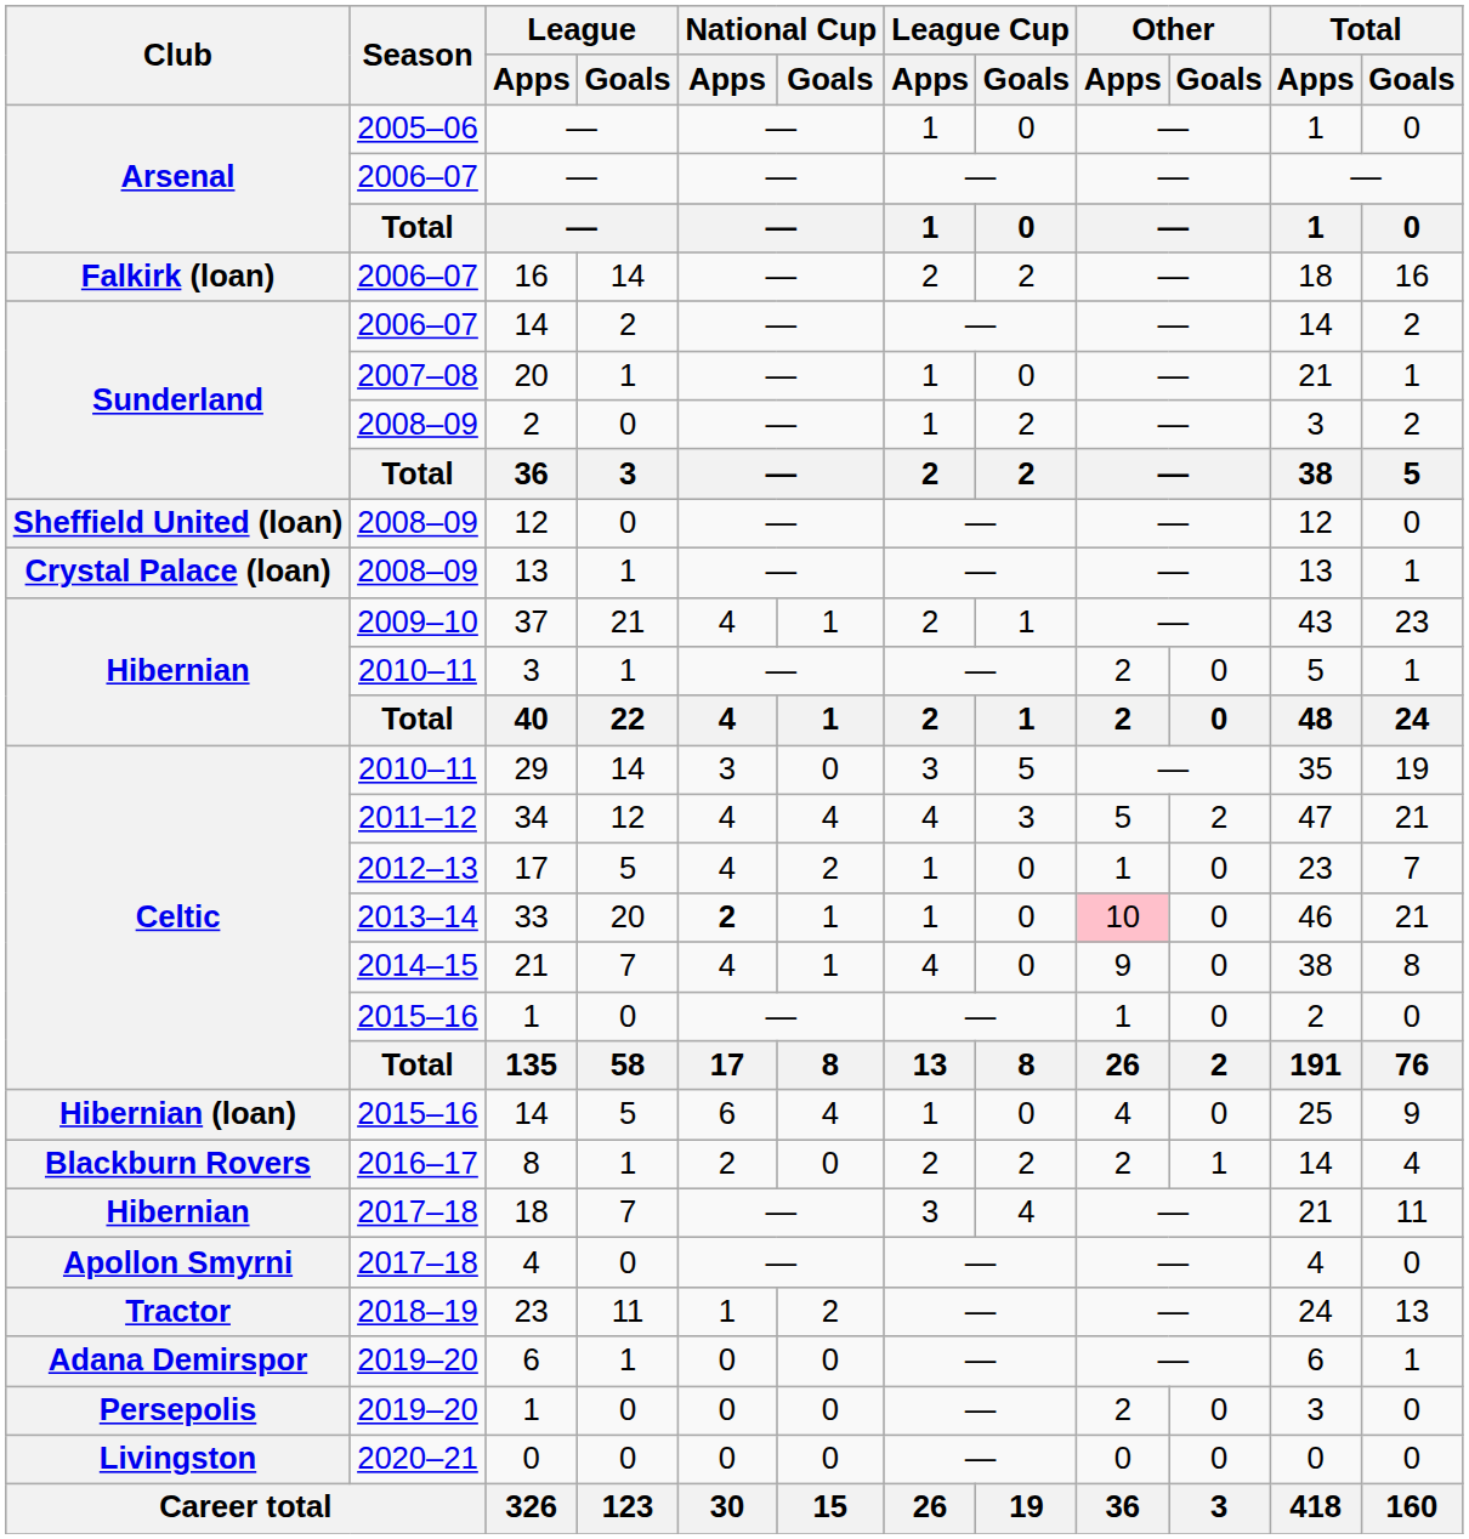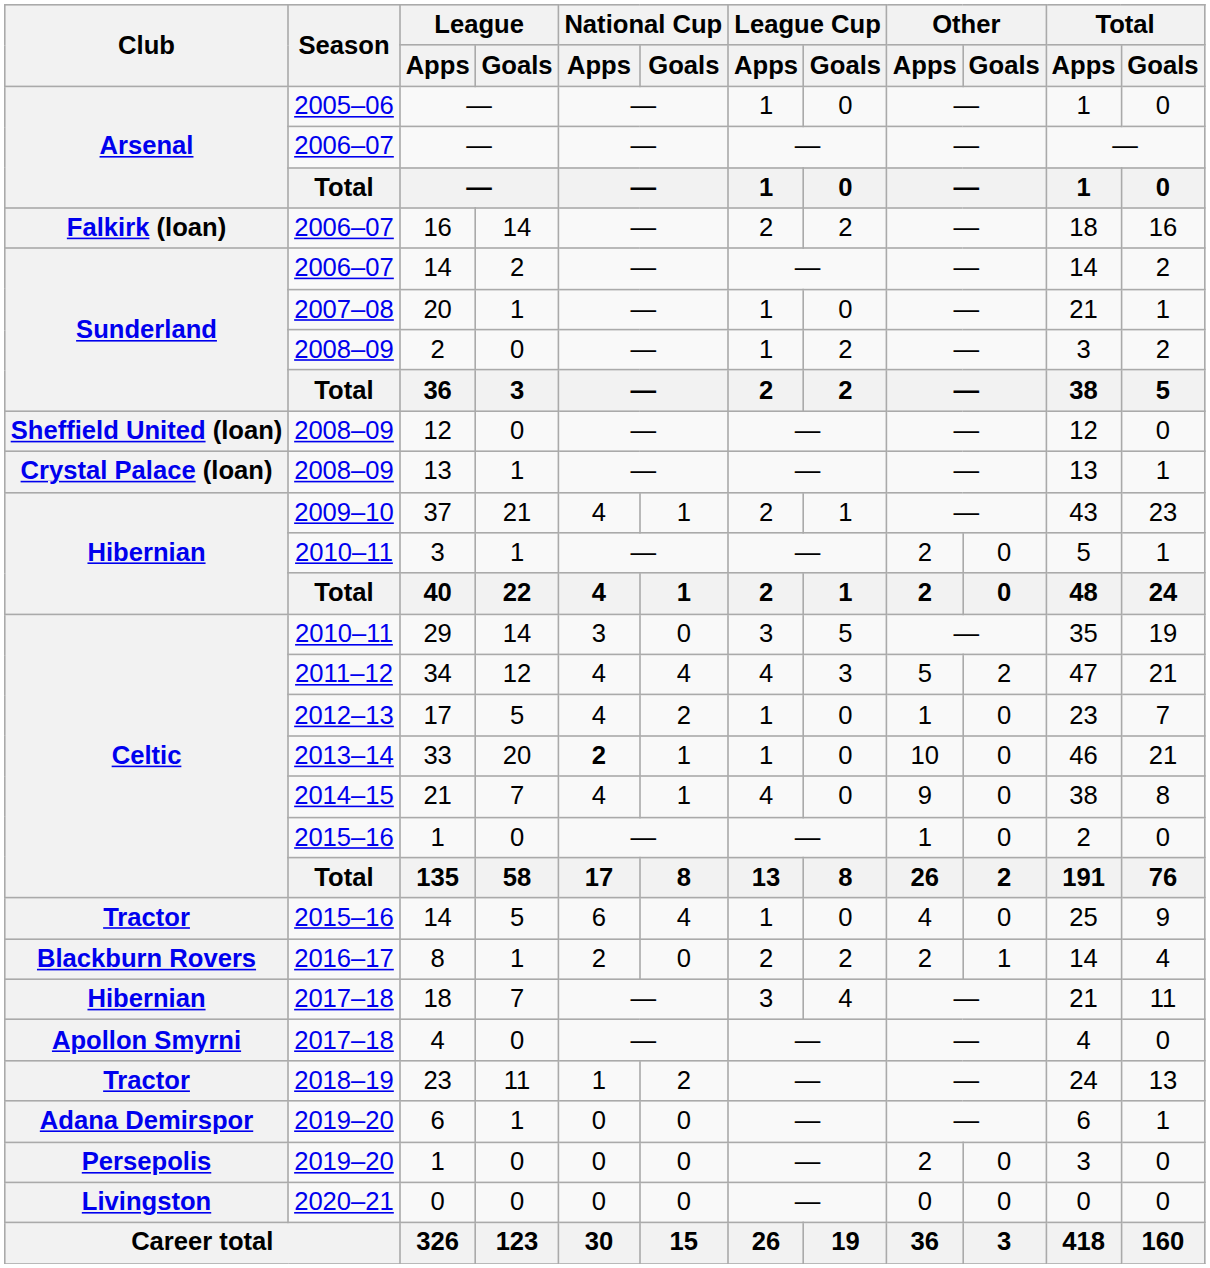 <table class="wikitable" style="text-align: center;">
 <tr>
 <th rowspan="2">Club</th>
 <th rowspan="2">Season</th>
 <th colspan="2">League</th>
 <th colspan="2">National Cup</th>
 <th colspan="2">League Cup</th>
 <th colspan="2">Other</th>
 <th colspan="2">Total</th>
 </tr>
 <tr>
 <th>Apps</th>
 <th>Goals</th>
 <th>Apps</th>
 <th>Goals</th>
 <th>Apps</th>
 <th>Goals</th>
 <th>Apps</th>
 <th>Goals</th>
 <th>Apps</th>
 <th>Goals</th>
 </tr>
 <tr>
 <th rowspan="3"><a href='#'>Arsenal</a></th>
 <td><a href='#'>2005–06</a></td>
 <td colspan="2">—</td>
 <td colspan="2">—</td>
 <td>1</td>
 <td>0</td>
 <td colspan="2">—</td>
 <td>1</td>
 <td>0</td>
 </tr>
 <tr>
 <td><a href='#'>2006–07</a></td>
 <td colspan="2">—</td>
 <td colspan="2">—</td>
 <td colspan="2">—</td>
 <td colspan="2">—</td>
 <td colspan="2">—</td>
 </tr>
 <tr>
 <th>Total</th>
 <th colspan="2">—</th>
 <th colspan="2">—</th>
 <th>1</th>
 <th>0</th>
 <th colspan="2">—</th>
 <th>1</th>
 <th>0</th>
 </tr>
 <tr>
 <th><a href='#'>Falkirk</a> (loan)</th>
 <td><a href='#'>2006–07</a></td>
 <td>16</td>
 <td>14</td>
 <td colspan="2">—</td>
 <td>2</td>
 <td>2</td>
 <td colspan="2">—</td>
 <td>18</td>
 <td>16</td>
 </tr>
 <tr>
 <th rowspan="4"><a href='#'>Sunderland</a></th>
 <td><a href='#'>2006–07</a></td>
 <td>14</td>
 <td>2</td>
 <td colspan="2">—</td>
 <td colspan="2">—</td>
 <td colspan="2">—</td>
 <td>14</td>
 <td>2</td>
 </tr>
 <tr>
 <td><a href='#'>2007–08</a></td>
 <td>20</td>
 <td>1</td>
 <td colspan="2">—</td>
 <td>1</td>
 <td>0</td>
 <td colspan="2">—</td>
 <td>21</td>
 <td>1</td>
 </tr>
 <tr>
 <td><a href='#'>2008–09</a></td>
 <td>2</td>
 <td>0</td>
 <td colspan="2">—</td>
 <td>1</td>
 <td>2</td>
 <td colspan="2">—</td>
 <td>3</td>
 <td>2</td>
 </tr>
 <tr>
 <th>Total</th>
 <th>36</th>
 <th>3</th>
 <th colspan="2">—</th>
 <th>2</th>
 <th>2</th>
 <th colspan="2">—</th>
 <th>38</th>
 <th>5</th>
 </tr>
 <tr>
 <th><a href='#'>Sheffield United</a> (loan)</th>
 <td><a href='#'>2008–09</a></td>
 <td>12</td>
 <td>0</td>
 <td colspan="2">—</td>
 <td colspan="2">—</td>
 <td colspan="2">—</td>
 <td>12</td>
 <td>0</td>
 </tr>
 <tr>
 <th><a href='#'>Crystal Palace</a> (loan)</th>
 <td><a href='#'>2008–09</a></td>
 <td>13</td>
 <td>1</td>
 <td colspan="2">—</td>
 <td colspan="2">—</td>
 <td colspan="2">—</td>
 <td>13</td>
 <td>1</td>
 </tr>
 <tr>
 <th rowspan="3"><a href='#'>Hibernian</a></th>
 <td><a href='#'>2009–10</a></td>
 <td>37</td>
 <td>21</td>
 <td>4</td>
 <td>1</td>
 <td>2</td>
 <td>1</td>
 <td colspan="2">—</td>
 <td>43</td>
 <td>23</td>
 </tr>
 <tr>
 <td><a href='#'>2010–11</a></td>
 <td>3</td>
 <td>1</td>
 <td colspan="2">—</td>
 <td colspan="2">—</td>
 <td>2</td>
 <td>0</td>
 <td>5</td>
 <td>1</td>
 </tr>
 <tr>
 <th>Total</th>
 <th>40</th>
 <th>22</th>
 <th>4</th>
 <th>1</th>
 <th>2</th>
 <th>1</th>
 <th>2</th>
 <th>0</th>
 <th>48</th>
 <th>24</th>
 </tr>
 <tr>
 <th rowspan="7"><a href='#'>Celtic</a></th>
 <td><a href='#'>2010–11</a></td>
 <td>29</td>
 <td>14</td>
 <td>3</td>
 <td>0</td>
 <td>3</td>
 <td>5</td>
 <td colspan="2">—</td>
 <td>35</td>
 <td>19</td>
 </tr>
 <tr>
 <td><a href='#'>2011–12</a></td>
 <td>34</td>
 <td>12</td>
 <td>4</td>
 <td>4</td>
 <td>4</td>
 <td>3</td>
 <td>5</td>
 <td>2</td>
 <td>47</td>
 <td>21</td>
 </tr>
 <tr>
 <td><a href='#'>2012–13</a></td>
 <td>17</td>
 <td>5</td>
 <td>4</td>
 <td>2</td>
 <td>1</td>
 <td>0</td>
 <td>1</td>
 <td>0</td>
 <td>23</td>
 <td>7</td>
 </tr>
 <tr>
 <td><a href='#'>2013–14</a></td>
 <td>33</td>
 <td>20</td>
 <td><strong>2</strong></td>
 <td>1</td>
 <td>1</td>
 <td>0</td>
-<td style="background: pink;">10</td>
+<td>10</td>
 <td>0</td>
 <td>46</td>
 <td>21</td>
 </tr>
 <tr>
 <td><a href='#'>2014–15</a></td>
 <td>21</td>
 <td>7</td>
 <td>4</td>
 <td>1</td>
 <td>4</td>
 <td>0</td>
 <td>9</td>
 <td>0</td>
 <td>38</td>
 <td>8</td>
 </tr>
 <tr>
 <td><a href='#'>2015–16</a></td>
 <td>1</td>
 <td>0</td>
 <td colspan="2">—</td>
 <td colspan="2">—</td>
 <td>1</td>
 <td>0</td>
 <td>2</td>
 <td>0</td>
 </tr>
 <tr>
 <th>Total</th>
 <th>135</th>
 <th>58</th>
 <th>17</th>
 <th>8</th>
 <th>13</th>
 <th>8</th>
 <th>26</th>
 <th>2</th>
 <th>191</th>
 <th>76</th>
 </tr>
 <tr>
-<th><a href='#'>Hibernian</a> (loan)</th>
+<th><a href='#'>Tractor</a></th>
 <td><a href='#'>2015–16</a></td>
 <td>14</td>
 <td>5</td>
 <td>6</td>
 <td>4</td>
 <td>1</td>
 <td>0</td>
 <td>4</td>
 <td>0</td>
 <td>25</td>
 <td>9</td>
 </tr>
 <tr>
 <th><a href='#'>Blackburn Rovers</a></th>
 <td><a href='#'>2016–17</a></td>
 <td>8</td>
 <td>1</td>
 <td>2</td>
 <td>0</td>
 <td>2</td>
 <td>2</td>
 <td>2</td>
 <td>1</td>
 <td>14</td>
 <td>4</td>
 </tr>
 <tr>
 <th><a href='#'>Hibernian</a></th>
 <td><a href='#'>2017–18</a></td>
 <td>18</td>
 <td>7</td>
 <td colspan="2">—</td>
 <td>3</td>
 <td>4</td>
 <td colspan="2">—</td>
 <td>21</td>
 <td>11</td>
 </tr>
 <tr>
 <th><a href='#'>Apollon Smyrni</a></th>
 <td><a href='#'>2017–18</a></td>
 <td>4</td>
 <td>0</td>
 <td colspan="2">—</td>
 <td colspan="2">—</td>
 <td colspan="2">—</td>
 <td>4</td>
 <td>0</td>
 </tr>
 <tr>
 <th><a href='#'>Tractor</a></th>
 <td><a href='#'>2018–19</a></td>
 <td>23</td>
 <td>11</td>
 <td>1</td>
 <td>2</td>
 <td colspan="2">—</td>
 <td colspan="2">—</td>
 <td>24</td>
 <td>13</td>
 </tr>
 <tr>
 <th><a href='#'>Adana Demirspor</a></th>
 <td><a href='#'>2019–20</a></td>
 <td>6</td>
 <td>1</td>
 <td>0</td>
 <td>0</td>
 <td colspan="2">—</td>
 <td colspan="2">—</td>
 <td>6</td>
 <td>1</td>
 </tr>
 <tr>
 <th><a href='#'>Persepolis</a></th>
 <td><a href='#'>2019–20</a></td>
 <td>1</td>
 <td>0</td>
 <td>0</td>
 <td>0</td>
 <td colspan="2">—</td>
 <td>2</td>
 <td>0</td>
 <td>3</td>
 <td>0</td>
 </tr>
 <tr>
 <th><a href='#'>Livingston</a></th>
 <td><a href='#'>2020–21</a></td>
 <td>0</td>
 <td>0</td>
 <td>0</td>
 <td>0</td>
 <td colspan="2">—</td>
 <td>0</td>
 <td>0</td>
 <td>0</td>
 <td>0</td>
 </tr>
 <tr>
 <th colspan="2">Career total</th>
 <th>326</th>
 <th>123</th>
 <th>30</th>
 <th>15</th>
 <th>26</th>
 <th>19</th>
 <th>36</th>
 <th>3</th>
 <th>418</th>
 <th>160</th>
 </tr>
 </table>
